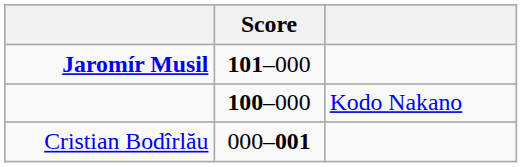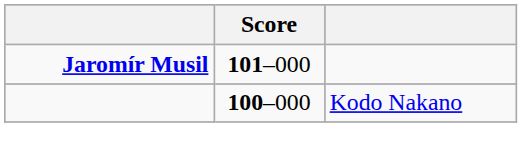 <table class="wikitable" style="text-align: center; font-size:90% ">
 <tr>
 <th align="right" width="120"></th>
 <th width="60">Score</th>
 <th align="left" width="110"></th>
 </tr>
 <tr>
 <td align=right><strong><a href='#'>Jaromír Musil</a> </strong></td>
 <td align=center><strong>101</strong>–000</td>
 <td align=left></td>
 </tr>
 <tr>
 <td align=right></td>
 <td align=center><strong>100</strong>–000</td>
 <td align=left> <a href='#'>Kodo Nakano</a></td>
 </tr>
-<tr>
-<td align=right><a href='#'>Cristian Bodîrlău</a> </td>
-<td align=center>000–<strong>001</strong></td>
-<td align=left></td>
-</tr>
 </table>
